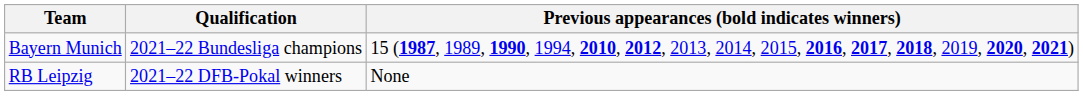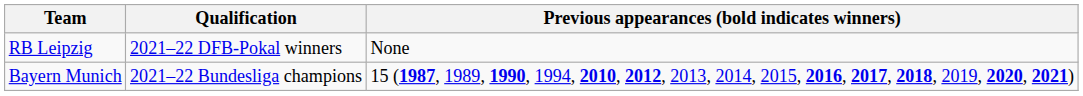 <table class="wikitable">
 <tr>
 <th>Team</th>
 <th>Qualification</th>
 <th>Previous appearances (bold indicates winners)</th>
 </tr>
 <tr>
+<td><a href='#'>RB Leipzig</a></td>
+<td><a href='#'>2021–22 DFB-Pokal</a> winners</td>
+<td>None</td>
+</tr>
+<tr>
 <td><a href='#'>Bayern Munich</a></td>
 <td><a href='#'>2021–22 Bundesliga</a> champions</td>
 <td>15 (<strong><a href='#'>1987</a></strong>, <a href='#'>1989</a>, <strong><a href='#'>1990</a></strong>, <a href='#'>1994</a>, <strong><a href='#'>2010</a></strong>, <strong><a href='#'>2012</a></strong>, <a href='#'>2013</a>, <a href='#'>2014</a>, <a href='#'>2015</a>, <strong><a href='#'>2016</a></strong>, <strong><a href='#'>2017</a></strong>, <strong><a href='#'>2018</a></strong>, <a href='#'>2019</a>, <strong><a href='#'>2020</a></strong>, <strong><a href='#'>2021</a></strong>)</td>
 </tr>
-<tr>
-<td><a href='#'>RB Leipzig</a></td>
-<td><a href='#'>2021–22 DFB-Pokal</a> winners</td>
-<td>None</td>
-</tr>
 </table>
